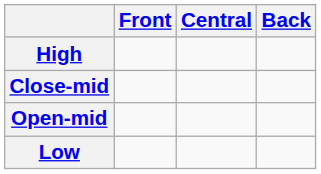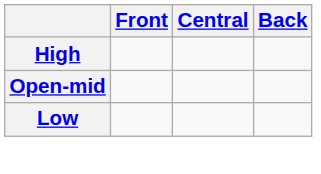 <table class="wikitable" style="text-align: center;">
 <tr>
 <th> </th>
 <th><a href='#'>Front</a></th>
 <th><a href='#'>Central</a></th>
 <th><a href='#'>Back</a></th>
 </tr>
 <tr>
 <th><a href='#'>High</a></th>
-<td></td>
-<td></td>
-<td></td>
-</tr>
-<tr>
-<th><a href='#'>Close-mid</a></th>
 <td></td>
 <td></td>
 <td></td>
 </tr>
 <tr>
 <th><a href='#'>Open-mid</a></th>
 <td></td>
 <td></td>
 <td></td>
 </tr>
 <tr>
 <th><a href='#'>Low</a></th>
 <td></td>
 <td></td>
 <td></td>
 </tr>
 </table>
